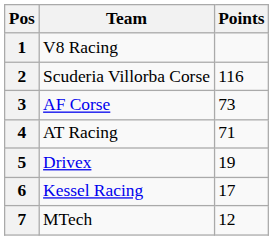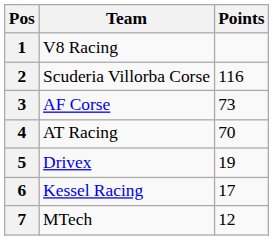 <table class="wikitable" style="font-size: 85%;">
 <tr>
 <th>Pos</th>
 <th>Team</th>
 <th>Points</th>
 </tr>
 <tr>
 <th>1</th>
 <td> V8 Racing</td>
 <td></td>
 </tr>
 <tr>
 <th>2</th>
 <td> Scuderia Villorba Corse</td>
 <td>116</td>
 </tr>
 <tr>
 <th>3</th>
 <td> <a href='#'>AF Corse</a></td>
 <td>73</td>
 </tr>
 <tr>
 <th>4</th>
 <td> AT Racing</td>
-<td>71</td>
+<td>70</td>
 </tr>
 <tr>
 <th>5</th>
 <td> <a href='#'>Drivex</a></td>
 <td>19</td>
 </tr>
 <tr>
 <th>6</th>
 <td> <a href='#'>Kessel Racing</a></td>
 <td>17</td>
 </tr>
 <tr>
 <th>7</th>
 <td>  MTech</td>
 <td>12</td>
 </tr>
 </table>
